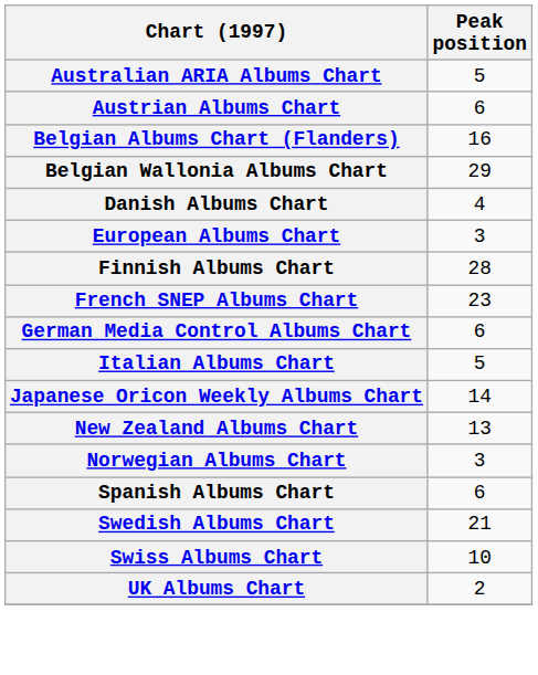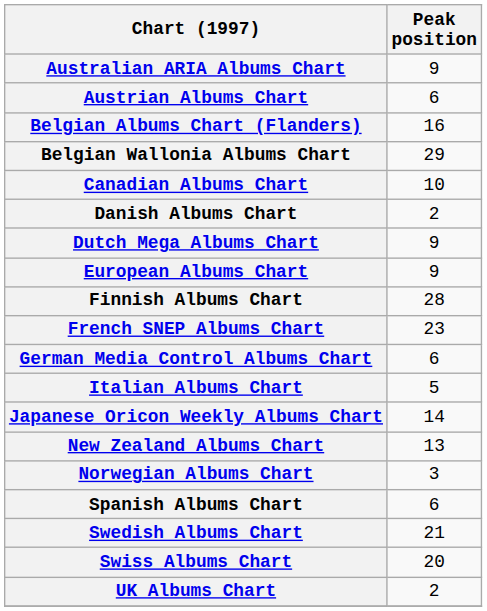 <table class="wikitable sortable plainrowheaders" style="text-align:center">
 <tr>
 <th scope="col">Chart (1997)</th>
 <th scope="col">Peak<br>position</th>
 </tr>
 <tr>
 <th scope="row"><a href='#'>Australian ARIA Albums Chart</a></th>
-<td>5</td>
+<td>9</td>
 </tr>
 <tr>
 <th scope="row"><a href='#'>Austrian Albums Chart</a></th>
 <td>6</td>
 </tr>
 <tr>
 <th scope="row"><a href='#'>Belgian Albums Chart (Flanders)</a></th>
 <td>16</td>
 </tr>
 <tr>
 <th scope="row">Belgian Wallonia Albums Chart</th>
 <td>29</td>
 </tr>
 <tr>
+<th scope="row"><a href='#'>Canadian Albums Chart</a></th>
+<td>10</td>
+</tr>
+<tr>
 <th scope="row">Danish Albums Chart</th>
-<td>4</td>
+<td>2</td>
+</tr>
+<tr>
+<th scope="row"><a href='#'>Dutch Mega Albums Chart</a></th>
+<td>9</td>
 </tr>
 <tr>
 <th scope="row"><a href='#'>European Albums Chart</a></th>
-<td>3</td>
+<td>9</td>
 </tr>
 <tr>
 <th scope="row">Finnish Albums Chart</th>
 <td>28</td>
 </tr>
 <tr>
 <th scope="row"><a href='#'>French SNEP Albums Chart</a></th>
 <td>23</td>
 </tr>
 <tr>
 <th scope="row"><a href='#'>German Media Control Albums Chart</a></th>
 <td>6</td>
 </tr>
 <tr>
 <th scope="row"><a href='#'>Italian Albums Chart</a></th>
 <td>5</td>
 </tr>
 <tr>
 <th scope="row"><a href='#'>Japanese Oricon Weekly Albums Chart</a></th>
 <td>14</td>
 </tr>
 <tr>
 <th scope="row"><a href='#'>New Zealand Albums Chart</a></th>
 <td>13</td>
 </tr>
 <tr>
 <th scope="row"><a href='#'>Norwegian Albums Chart</a></th>
 <td>3</td>
 </tr>
 <tr>
 <th scope="row">Spanish Albums Chart</th>
 <td>6</td>
 </tr>
 <tr>
 <th scope="row"><a href='#'>Swedish Albums Chart</a></th>
 <td>21</td>
 </tr>
 <tr>
 <th scope="row"><a href='#'>Swiss Albums Chart</a></th>
-<td>10</td>
+<td>20</td>
 </tr>
 <tr>
 <th scope="row"><a href='#'>UK Albums Chart</a></th>
 <td>2</td>
 </tr>
 <tr>
 </tr>
 </table>
